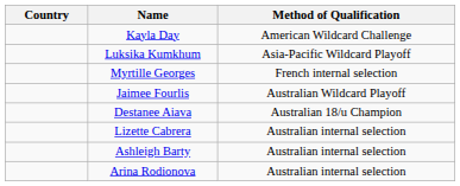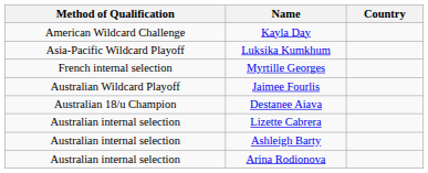 <table class="wikitable" style="text-align: center;">
 <tr>
+<th width=300>Method of Qualification</th>
+<th width=160>Name</th>
 <th style="width:100px;">Country</th>
-<th width=160>Name</th>
-<th width=300>Method of Qualification</th>
 </tr>
 <tr>
+<td>American Wildcard Challenge</td>
+<td><a href='#'>Kayla Day</a></td>
 <td></td>
-<td><a href='#'>Kayla Day</a></td>
-<td>American Wildcard Challenge</td>
 </tr>
 <tr>
+<td>Asia-Pacific Wildcard Playoff</td>
+<td><a href='#'>Luksika Kumkhum</a></td>
 <td></td>
-<td><a href='#'>Luksika Kumkhum</a></td>
-<td>Asia-Pacific Wildcard Playoff</td>
 </tr>
 <tr>
+<td>French internal selection</td>
+<td><a href='#'>Myrtille Georges</a></td>
 <td></td>
-<td><a href='#'>Myrtille Georges</a></td>
-<td>French internal selection</td>
 </tr>
 <tr>
+<td>Australian Wildcard Playoff</td>
+<td><a href='#'>Jaimee Fourlis</a></td>
 <td></td>
-<td><a href='#'>Jaimee Fourlis</a></td>
-<td>Australian Wildcard Playoff</td>
 </tr>
 <tr>
+<td>Australian 18/u Champion</td>
+<td><a href='#'>Destanee Aiava</a></td>
 <td></td>
-<td><a href='#'>Destanee Aiava</a></td>
-<td>Australian 18/u Champion</td>
 </tr>
 <tr>
+<td>Australian internal selection </td>
+<td><a href='#'>Lizette Cabrera</a></td>
 <td></td>
-<td><a href='#'>Lizette Cabrera</a></td>
-<td>Australian internal selection </td>
 </tr>
 <tr>
+<td>Australian internal selection</td>
+<td><a href='#'>Ashleigh Barty</a></td>
 <td></td>
-<td><a href='#'>Ashleigh Barty</a></td>
-<td>Australian internal selection</td>
 </tr>
 <tr>
+<td>Australian internal selection </td>
+<td><a href='#'>Arina Rodionova</a></td>
 <td></td>
-<td><a href='#'>Arina Rodionova</a></td>
-<td>Australian internal selection </td>
 </tr>
 </table>
